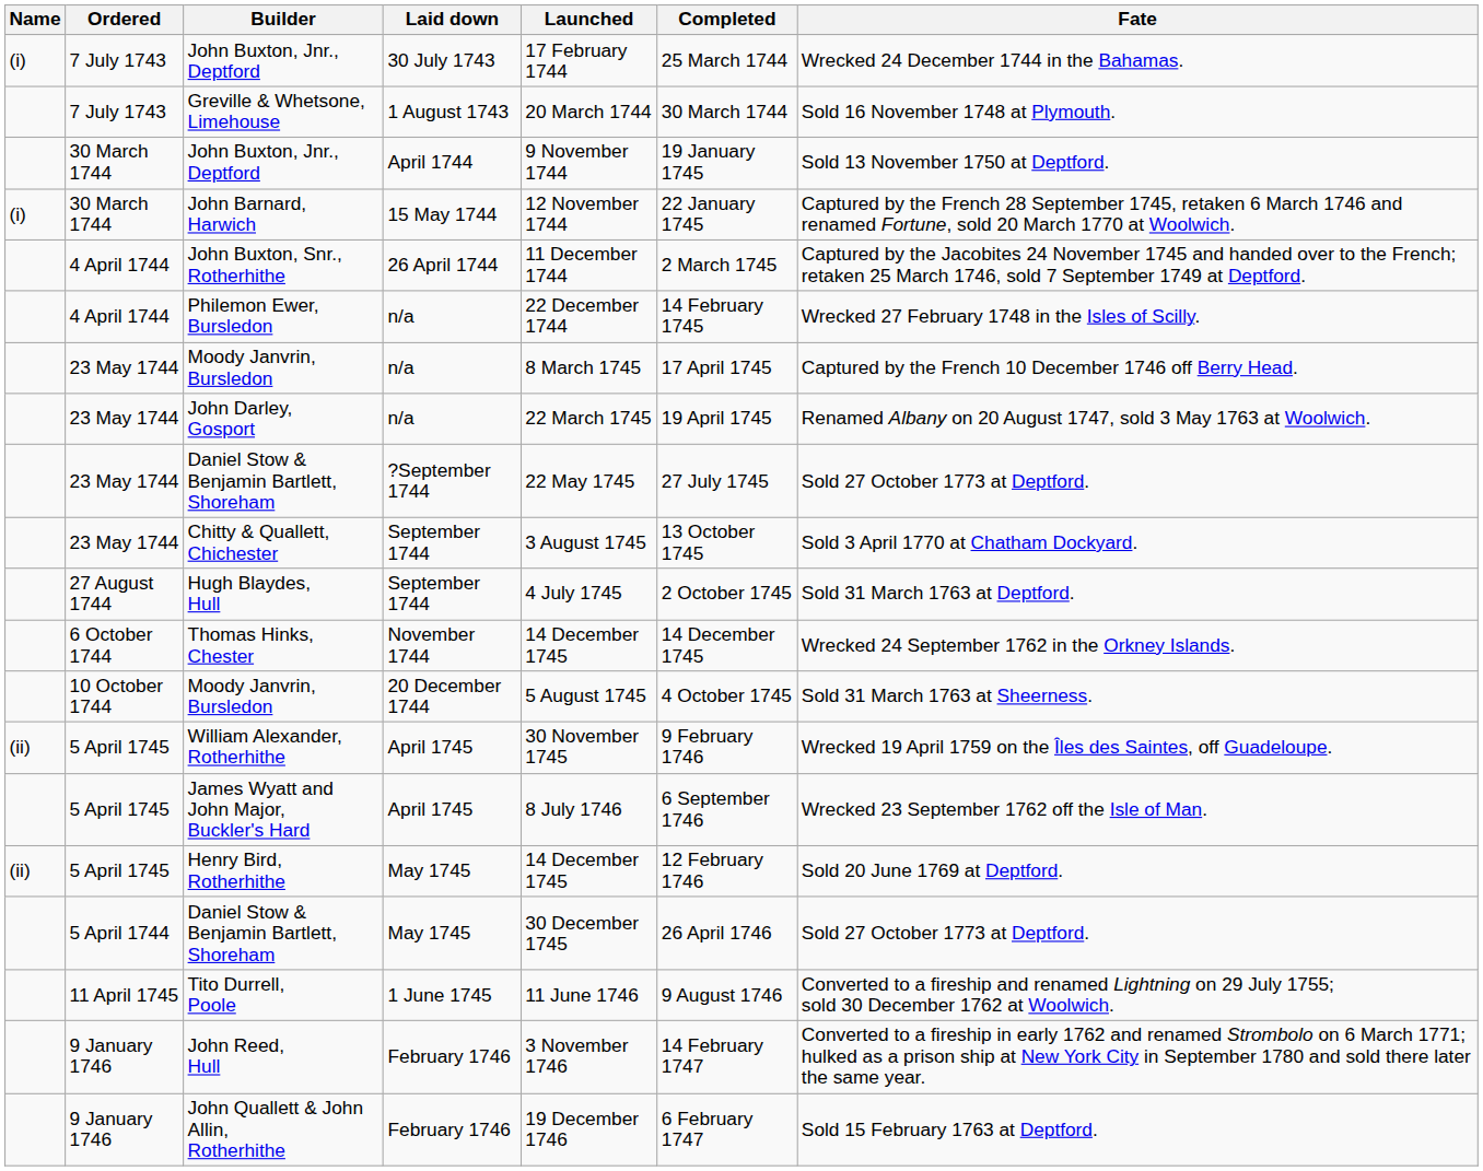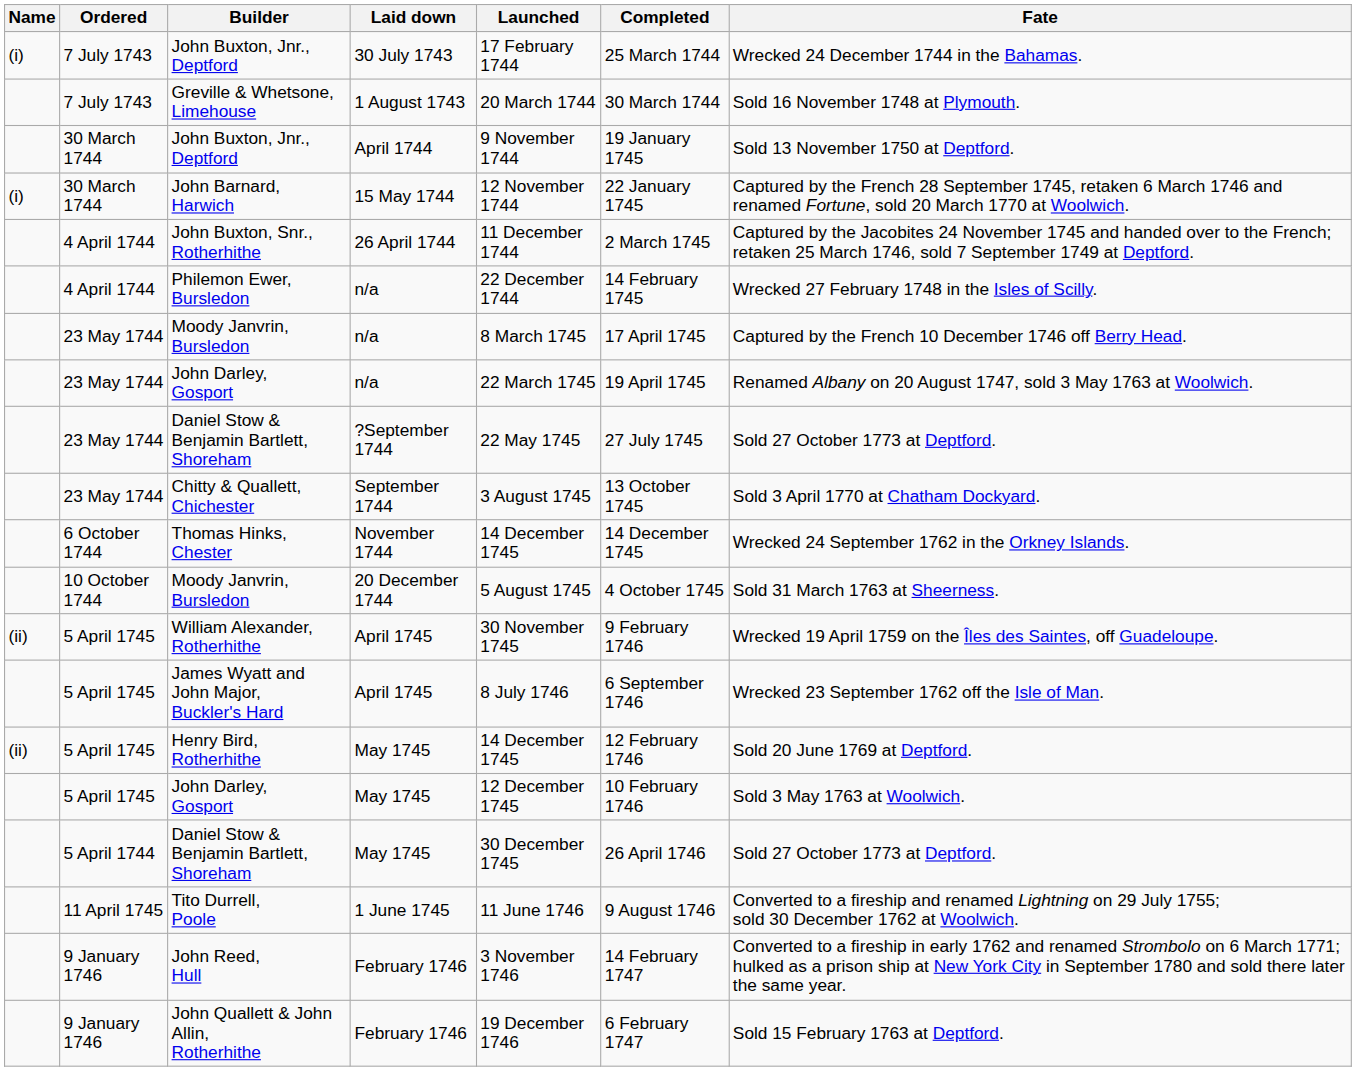 <table class="wikitable" style="text-align:left">
 <tr>
 <th>Name</th>
 <th>Ordered</th>
 <th>Builder</th>
 <th>Laid down</th>
 <th>Launched</th>
 <th>Completed</th>
 <th>Fate</th>
 </tr>
 <tr>
 <td> (i)</td>
 <td>7 July 1743</td>
 <td>John Buxton, Jnr.,<br><a href='#'>Deptford</a></td>
 <td>30 July 1743</td>
 <td>17 February 1744</td>
 <td>25 March 1744</td>
 <td>Wrecked 24 December 1744 in the <a href='#'>Bahamas</a>.</td>
 </tr>
 <tr>
 <td></td>
 <td>7 July 1743</td>
 <td>Greville & Whetsone,<br><a href='#'>Limehouse</a></td>
 <td>1 August 1743</td>
 <td>20 March 1744</td>
 <td>30 March 1744</td>
 <td>Sold 16 November 1748 at <a href='#'>Plymouth</a>.</td>
 </tr>
 <tr>
 <td></td>
 <td>30 March 1744</td>
 <td>John Buxton, Jnr.,<br><a href='#'>Deptford</a></td>
 <td>April 1744</td>
 <td>9 November 1744</td>
 <td>19 January 1745</td>
 <td>Sold 13 November 1750 at <a href='#'>Deptford</a>.</td>
 </tr>
 <tr>
 <td> (i)</td>
 <td>30 March 1744</td>
 <td>John Barnard,<br> <a href='#'>Harwich</a></td>
 <td>15 May 1744</td>
 <td>12 November 1744</td>
 <td>22 January 1745</td>
 <td>Captured by the French 28 September 1745, retaken 6 March 1746 and renamed <em>Fortune</em>, sold 20 March 1770 at <a href='#'>Woolwich</a>.</td>
 </tr>
 <tr>
 <td></td>
 <td>4 April 1744</td>
 <td>John Buxton, Snr.,<br><a href='#'>Rotherhithe</a></td>
 <td>26 April 1744</td>
 <td>11 December 1744</td>
 <td>2 March 1745</td>
 <td>Captured by the Jacobites 24 November 1745 and handed over to the French; retaken 25 March 1746, sold 7 September 1749 at <a href='#'>Deptford</a>.</td>
 </tr>
 <tr>
 <td></td>
 <td>4 April 1744</td>
 <td>Philemon Ewer,<br><a href='#'>Bursledon</a></td>
 <td>n/a</td>
 <td>22 December 1744</td>
 <td>14 February 1745</td>
 <td>Wrecked 27 February 1748 in the <a href='#'>Isles of Scilly</a>.</td>
 </tr>
 <tr>
 <td></td>
 <td>23 May 1744</td>
 <td>Moody Janvrin,<br><a href='#'>Bursledon</a></td>
 <td>n/a</td>
 <td>8 March 1745</td>
 <td>17 April 1745</td>
 <td>Captured by the French 10 December 1746 off <a href='#'>Berry Head</a>.</td>
 </tr>
 <tr>
 <td></td>
 <td>23 May 1744</td>
 <td>John Darley,<br><a href='#'>Gosport</a></td>
 <td>n/a</td>
 <td>22 March 1745</td>
 <td>19 April 1745</td>
 <td>Renamed <em>Albany</em> on 20 August 1747, sold 3 May 1763 at <a href='#'>Woolwich</a>.</td>
 </tr>
 <tr>
 <td></td>
 <td>23 May 1744</td>
 <td>Daniel Stow & Benjamin Bartlett,<br><a href='#'>Shoreham</a></td>
 <td>?September 1744</td>
 <td>22 May 1745</td>
 <td>27 July 1745</td>
 <td>Sold 27 October 1773 at <a href='#'>Deptford</a>.</td>
 </tr>
 <tr>
 <td></td>
 <td>23 May 1744</td>
 <td>Chitty & Quallett,<br><a href='#'>Chichester</a></td>
 <td>September 1744</td>
 <td>3 August 1745</td>
 <td>13 October 1745</td>
 <td>Sold 3 April 1770 at <a href='#'>Chatham Dockyard</a>.</td>
 </tr>
 <tr>
 <td></td>
-<td>27 August 1744</td>
-<td>Hugh Blaydes,<br><a href='#'>Hull</a></td>
-<td>September 1744</td>
-<td>4 July 1745</td>
-<td>2 October 1745</td>
-<td>Sold 31 March 1763 at <a href='#'>Deptford</a>.</td>
-</tr>
-<tr>
-<td></td>
 <td>6 October 1744</td>
 <td>Thomas Hinks,<br><a href='#'>Chester</a></td>
 <td>November 1744</td>
 <td>14 December 1745</td>
 <td>14 December 1745</td>
 <td>Wrecked 24 September 1762 in the <a href='#'>Orkney Islands</a>.</td>
 </tr>
 <tr>
 <td></td>
 <td>10 October 1744</td>
 <td>Moody Janvrin,<br><a href='#'>Bursledon</a></td>
 <td>20 December 1744</td>
 <td>5 August 1745</td>
 <td>4 October 1745</td>
 <td>Sold 31 March 1763 at <a href='#'>Sheerness</a>.</td>
 </tr>
 <tr>
 <td> (ii)</td>
 <td>5 April 1745</td>
 <td>William Alexander,<br><a href='#'>Rotherhithe</a></td>
 <td>April 1745</td>
 <td>30 November 1745</td>
 <td>9 February 1746</td>
 <td>Wrecked 19 April 1759 on the <a href='#'>Îles des Saintes</a>, off <a href='#'>Guadeloupe</a>.</td>
 </tr>
 <tr>
 <td></td>
 <td>5 April 1745</td>
 <td>James Wyatt and John Major,<br><a href='#'>Buckler's Hard</a></td>
 <td>April 1745</td>
 <td>8 July 1746</td>
 <td>6 September 1746</td>
 <td>Wrecked 23 September 1762 off the <a href='#'>Isle of Man</a>.</td>
 </tr>
 <tr>
 <td> (ii)</td>
 <td>5 April 1745</td>
 <td>Henry Bird,<br><a href='#'>Rotherhithe</a></td>
 <td>May 1745</td>
 <td>14 December 1745</td>
 <td>12 February 1746</td>
 <td>Sold 20 June 1769 at <a href='#'>Deptford</a>.</td>
 </tr>
 <tr>
 <td></td>
+<td>5 April 1745</td>
+<td>John Darley,<br><a href='#'>Gosport</a></td>
+<td>May 1745</td>
+<td>12 December 1745</td>
+<td>10 February 1746</td>
+<td>Sold 3 May 1763 at <a href='#'>Woolwich</a>.</td>
+</tr>
+<tr>
+<td></td>
 <td>5 April 1744</td>
 <td>Daniel Stow & Benjamin Bartlett,<br><a href='#'>Shoreham</a></td>
 <td>May 1745</td>
 <td>30 December 1745</td>
 <td>26 April 1746</td>
 <td>Sold 27 October 1773 at <a href='#'>Deptford</a>.</td>
 </tr>
 <tr>
 <td></td>
 <td>11 April 1745</td>
 <td>Tito Durrell,<br><a href='#'>Poole</a></td>
 <td>1 June 1745</td>
 <td>11 June 1746</td>
 <td>9 August 1746</td>
 <td>Converted to a fireship and renamed <em>Lightning</em> on 29 July 1755; <br>sold 30 December 1762 at <a href='#'>Woolwich</a>.</td>
 </tr>
 <tr>
 <td></td>
 <td>9 January 1746</td>
 <td>John Reed,<br><a href='#'>Hull</a></td>
 <td>February 1746</td>
 <td>3 November 1746</td>
 <td>14 February 1747</td>
 <td>Converted to a fireship in early 1762 and renamed <em>Strombolo</em> on 6 March 1771; <br>hulked as a prison ship at <a href='#'>New York City</a> in September 1780 and sold there later the same year.</td>
 </tr>
 <tr>
 <td></td>
 <td>9 January 1746</td>
 <td>John Quallett & John Allin,<br><a href='#'>Rotherhithe</a></td>
 <td>February 1746</td>
 <td>19 December 1746</td>
 <td>6 February 1747</td>
 <td>Sold 15 February 1763 at <a href='#'>Deptford</a>.</td>
 </tr>
 </table>
